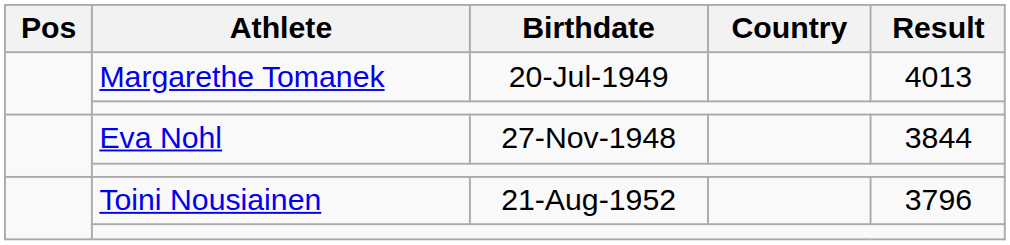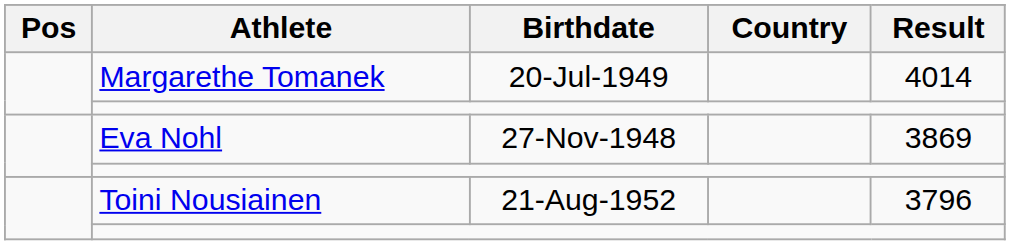 <table class="wikitable"  style="text-align:center; width:60%;">
 <tr>
 <th>Pos</th>
 <th>Athlete</th>
 <th>Birthdate</th>
 <th>Country</th>
 <th>Result</th>
 </tr>
 <tr>
 <td align=center rowspan=2></td>
 <td align=left><a href='#'>Margarethe Tomanek</a></td>
 <td>20-Jul-1949</td>
 <td align=left></td>
-<td>4013</td>
+<td>4014</td>
 </tr>
 <tr>
 <td colspan=4></td>
 </tr>
 <tr>
 <td align=center rowspan=2></td>
 <td align=left><a href='#'>Eva Nohl</a></td>
 <td>27-Nov-1948</td>
 <td align=left></td>
-<td>3844</td>
+<td>3869</td>
 </tr>
 <tr>
 <td colspan=4></td>
 </tr>
 <tr>
 <td align=center rowspan=2></td>
 <td align=left><a href='#'>Toini Nousiainen</a></td>
 <td>21-Aug-1952</td>
 <td align=left></td>
 <td>3796</td>
 </tr>
 <tr>
 <td colspan=4></td>
 </tr>
 </table>
